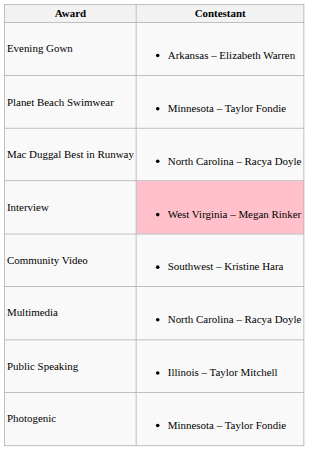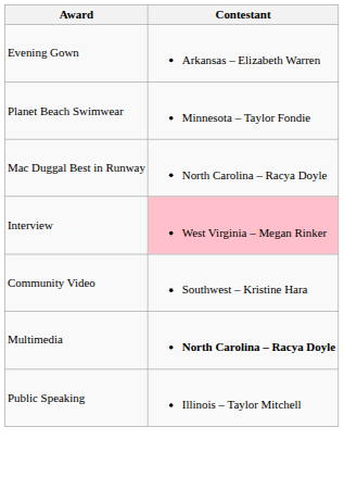 <table class="wikitable sortable" style="font-size: 95%;">
 <tr>
 <th>Award</th>
 <th>Contestant</th>
 </tr>
 <tr>
 <td>Evening Gown</td>
 <td><br><ul><li>Arkansas – Elizabeth Warren</li></ul></td>
 </tr>
 <tr>
 <td>Planet Beach Swimwear</td>
 <td><br><ul><li>Minnesota – Taylor Fondie</li></ul></td>
 </tr>
 <tr>
 <td>Mac Duggal Best in Runway</td>
 <td><br><ul><li>North Carolina – Racya Doyle</li></ul></td>
 </tr>
 <tr>
 <td>Interview</td>
 <td style="background: pink;"><br><ul><li>West Virginia – Megan Rinker</li></ul></td>
 </tr>
 <tr>
 <td>Community Video</td>
 <td><br><ul><li>Southwest – Kristine Hara</li></ul></td>
 </tr>
 <tr>
 <td>Multimedia</td>
-<td><br><ul><li>North Carolina – Racya Doyle</li></ul></td>
+<td><strong><br><ul><li>North Carolina – Racya Doyle</li></ul></strong></td>
 </tr>
 <tr>
 <td>Public Speaking</td>
 <td><br><ul><li>Illinois – Taylor Mitchell</li></ul></td>
 </tr>
-<tr>
-<td>Photogenic</td>
-<td><br><ul><li>Minnesota – Taylor Fondie</li></ul></td>
-</tr>
 </table>
